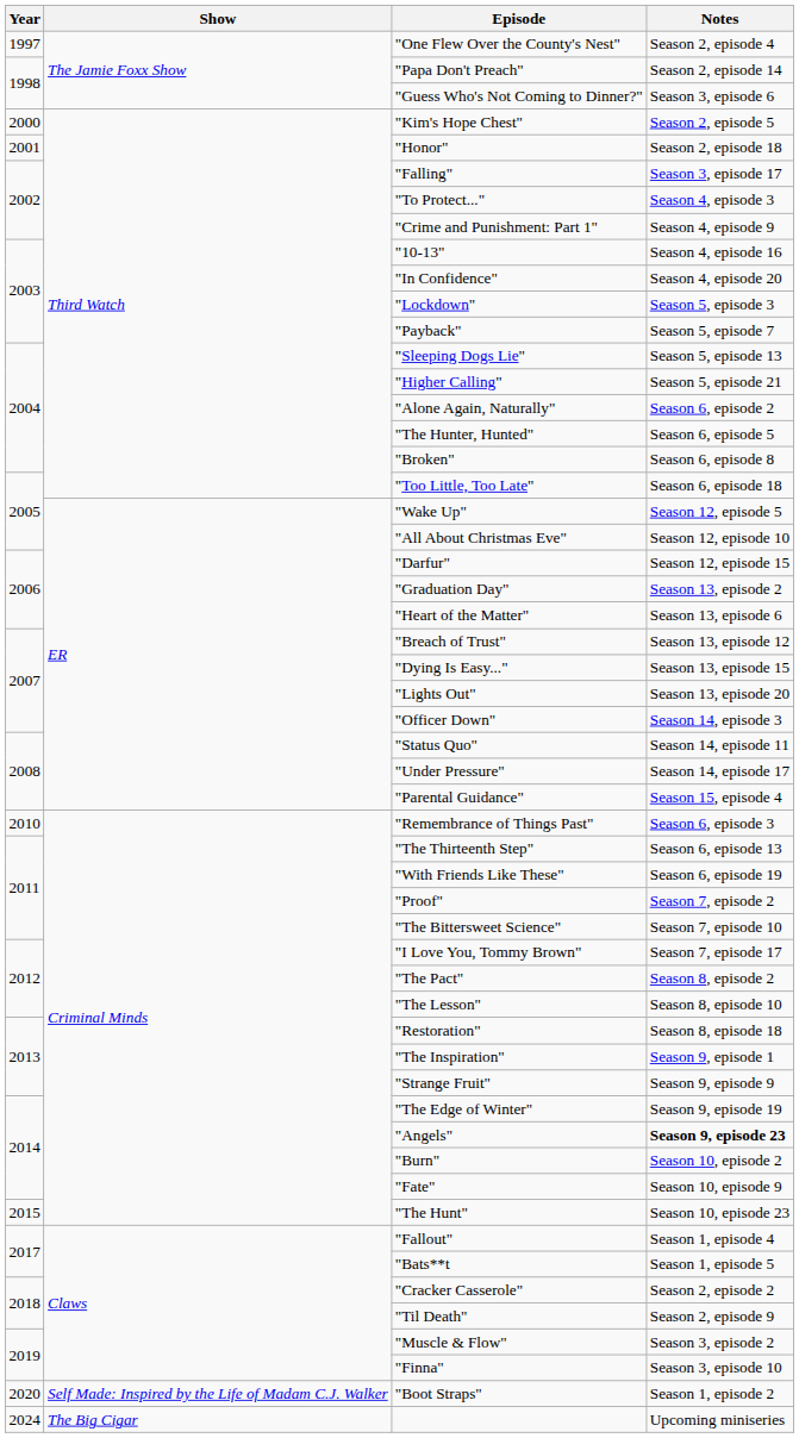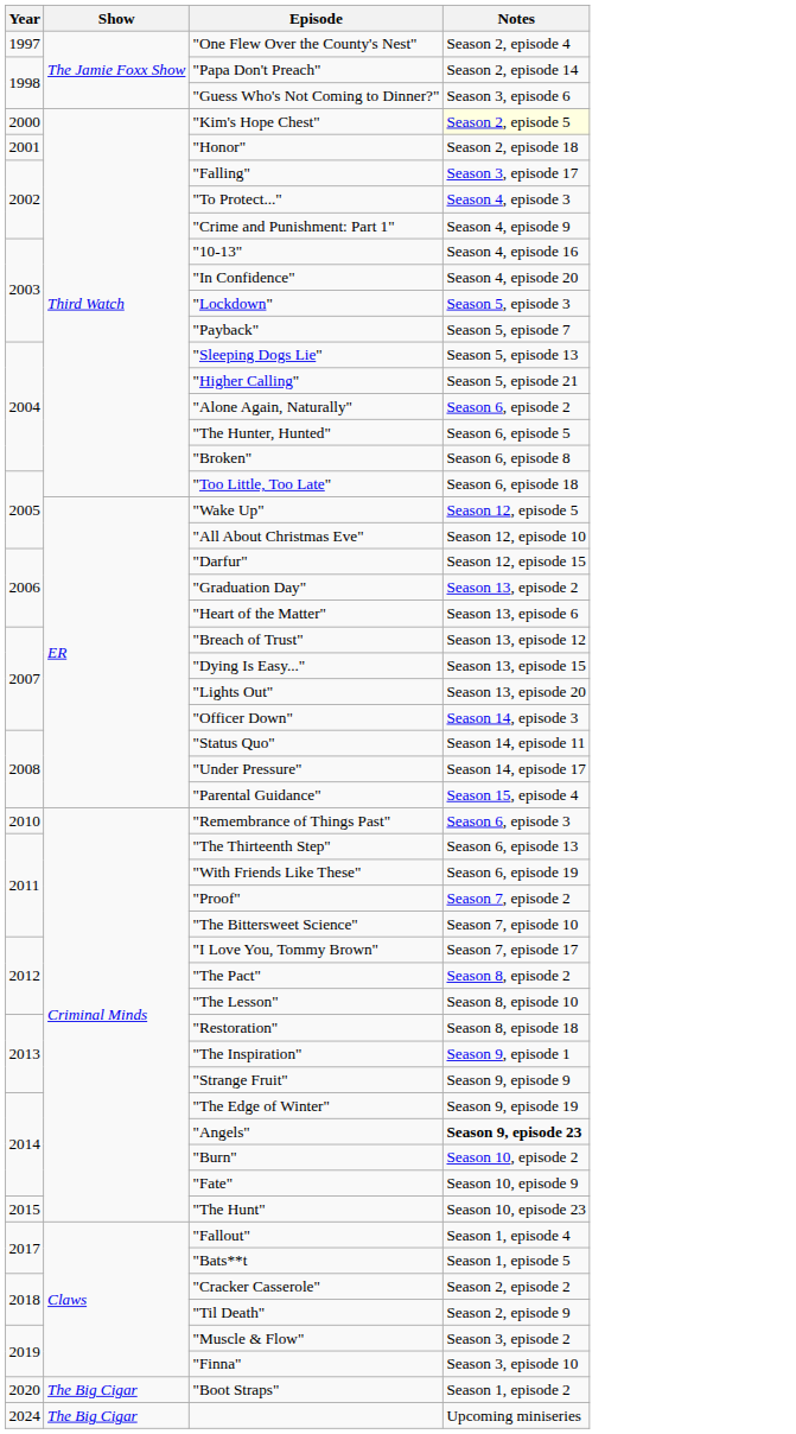 <table class="wikitable" style="font-size: 95%;">
 <tr>
 <th>Year</th>
 <th>Show</th>
 <th>Episode</th>
 <th>Notes</th>
 </tr>
 <tr>
 <td>1997</td>
 <td rowspan=3><em><a href='#'>The Jamie Foxx Show</a></em></td>
 <td>"One Flew Over the County's Nest"</td>
 <td>Season 2, episode 4</td>
 </tr>
 <tr>
 <td rowspan=2>1998</td>
 <td>"Papa Don't Preach"</td>
 <td>Season 2, episode 14</td>
 </tr>
 <tr>
 <td>"Guess Who's Not Coming to Dinner?"</td>
 <td>Season 3, episode 6</td>
 </tr>
 <tr>
 <td>2000</td>
 <td rowspan=15><em><a href='#'>Third Watch</a></em></td>
 <td>"Kim's Hope Chest"</td>
-<td><a href='#'>Season 2</a>, episode 5</td>
+<td style="background: lightyellow;"><a href='#'>Season 2</a>, episode 5</td>
 </tr>
 <tr>
 <td>2001</td>
 <td>"Honor"</td>
 <td>Season 2, episode 18</td>
 </tr>
 <tr>
 <td rowspan=3>2002</td>
 <td>"Falling"</td>
 <td><a href='#'>Season 3</a>, episode 17</td>
 </tr>
 <tr>
 <td>"To Protect..."</td>
 <td><a href='#'>Season 4</a>, episode 3</td>
 </tr>
 <tr>
 <td>"Crime and Punishment: Part 1"</td>
 <td>Season 4, episode 9</td>
 </tr>
 <tr>
 <td rowspan=4>2003</td>
 <td>"10-13"</td>
 <td>Season 4, episode 16</td>
 </tr>
 <tr>
 <td>"In Confidence"</td>
 <td>Season 4, episode 20</td>
 </tr>
 <tr>
 <td>"<a href='#'>Lockdown</a>"</td>
 <td><a href='#'>Season 5</a>, episode 3</td>
 </tr>
 <tr>
 <td>"Payback"</td>
 <td>Season 5, episode 7</td>
 </tr>
 <tr>
 <td rowspan=5>2004</td>
 <td>"<a href='#'>Sleeping Dogs Lie</a>"</td>
 <td>Season 5, episode 13</td>
 </tr>
 <tr>
 <td>"<a href='#'>Higher Calling</a>"</td>
 <td>Season 5, episode 21</td>
 </tr>
 <tr>
 <td>"Alone Again, Naturally"</td>
 <td><a href='#'>Season 6</a>, episode 2</td>
 </tr>
 <tr>
 <td>"The Hunter, Hunted"</td>
 <td>Season 6, episode 5</td>
 </tr>
 <tr>
 <td>"Broken"</td>
 <td>Season 6, episode 8</td>
 </tr>
 <tr>
 <td rowspan=3>2005</td>
 <td>"<a href='#'>Too Little, Too Late</a>"</td>
 <td>Season 6, episode 18</td>
 </tr>
 <tr>
 <td rowspan="12"><em><a href='#'>ER</a></em></td>
 <td>"Wake Up"</td>
 <td><a href='#'>Season 12</a>, episode 5</td>
 </tr>
 <tr>
 <td>"All About Christmas Eve"</td>
 <td>Season 12, episode 10</td>
 </tr>
 <tr>
 <td rowspan=3>2006</td>
 <td>"Darfur"</td>
 <td>Season 12, episode 15</td>
 </tr>
 <tr>
 <td>"Graduation Day"</td>
 <td><a href='#'>Season 13</a>, episode 2</td>
 </tr>
 <tr>
 <td>"Heart of the Matter"</td>
 <td>Season 13, episode 6</td>
 </tr>
 <tr>
 <td rowspan=4>2007</td>
 <td>"Breach of Trust"</td>
 <td>Season 13, episode 12</td>
 </tr>
 <tr>
 <td>"Dying Is Easy..."</td>
 <td>Season 13, episode 15</td>
 </tr>
 <tr>
 <td>"Lights Out"</td>
 <td>Season 13, episode 20</td>
 </tr>
 <tr>
 <td>"Officer Down"</td>
 <td><a href='#'>Season 14</a>, episode 3</td>
 </tr>
 <tr>
 <td rowspan="3">2008</td>
 <td>"Status Quo"</td>
 <td>Season 14, episode 11</td>
 </tr>
 <tr>
 <td>"Under Pressure"</td>
 <td>Season 14, episode 17</td>
 </tr>
 <tr>
 <td>"Parental Guidance"</td>
 <td><a href='#'>Season 15</a>, episode 4</td>
 </tr>
 <tr>
 <td rowspan=1>2010</td>
 <td rowspan=16><em><a href='#'>Criminal Minds</a></em></td>
 <td>"Remembrance of Things Past"</td>
 <td><a href='#'>Season 6</a>, episode 3</td>
 </tr>
 <tr>
 <td rowspan=4>2011</td>
 <td>"The Thirteenth Step"</td>
 <td>Season 6, episode 13</td>
 </tr>
 <tr>
 <td>"With Friends Like These"</td>
 <td>Season 6, episode 19</td>
 </tr>
 <tr>
 <td>"Proof"</td>
 <td><a href='#'>Season 7</a>, episode 2</td>
 </tr>
 <tr>
 <td>"The Bittersweet Science"</td>
 <td>Season 7, episode 10</td>
 </tr>
 <tr>
 <td rowspan=3>2012</td>
 <td>"I Love You, Tommy Brown"</td>
 <td>Season 7, episode 17</td>
 </tr>
 <tr>
 <td>"The Pact"</td>
 <td><a href='#'>Season 8</a>, episode 2</td>
 </tr>
 <tr>
 <td>"The Lesson"</td>
 <td>Season 8, episode 10</td>
 </tr>
 <tr>
 <td rowspan=3>2013</td>
 <td>"Restoration"</td>
 <td>Season 8, episode 18</td>
 </tr>
 <tr>
 <td>"The Inspiration"</td>
 <td><a href='#'>Season 9</a>, episode 1</td>
 </tr>
 <tr>
 <td>"Strange Fruit"</td>
 <td>Season 9, episode 9</td>
 </tr>
 <tr>
 <td rowspan=4>2014</td>
 <td>"The Edge of Winter"</td>
 <td>Season 9, episode 19</td>
 </tr>
 <tr>
 <td>"Angels"</td>
 <td><strong>Season 9, episode 23</strong></td>
 </tr>
 <tr>
 <td>"Burn"</td>
 <td><a href='#'>Season 10</a>, episode 2</td>
 </tr>
 <tr>
 <td>"Fate"</td>
 <td>Season 10, episode 9</td>
 </tr>
 <tr>
 <td rowspan=1>2015</td>
 <td>"The Hunt"</td>
 <td>Season 10, episode 23</td>
 </tr>
 <tr>
 <td rowspan="2">2017</td>
 <td rowspan="6"><em><a href='#'>Claws</a></em></td>
 <td>"Fallout"</td>
 <td>Season 1, episode 4</td>
 </tr>
 <tr>
 <td>"Bats**t</td>
 <td>Season 1, episode 5</td>
 </tr>
 <tr>
 <td rowspan="2">2018</td>
 <td>"Cracker Casserole"</td>
 <td>Season 2, episode 2</td>
 </tr>
 <tr>
 <td>"Til Death"</td>
 <td>Season 2, episode 9</td>
 </tr>
 <tr>
 <td rowspan=2>2019</td>
 <td>"Muscle & Flow"</td>
 <td>Season 3, episode 2</td>
 </tr>
 <tr>
 <td>"Finna"</td>
 <td>Season 3, episode 10</td>
 </tr>
 <tr>
 <td>2020</td>
-<td><em><a href='#'>Self Made: Inspired by the Life of Madam C.J. Walker</a></em></td>
+<td><em><a href='#'>The Big Cigar</a></em></td>
 <td>"Boot Straps"</td>
 <td>Season 1, episode 2</td>
 </tr>
 <tr>
 <td>2024</td>
 <td><em><a href='#'>The Big Cigar</a></em></td>
 <td></td>
 <td>Upcoming miniseries</td>
 </tr>
 </table>
